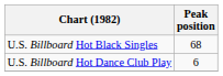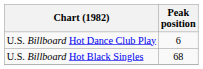 <table class="wikitable sortable">
 <tr>
 <th align="left">Chart (1982)</th>
 <th align="center">Peak<br>position</th>
 </tr>
 <tr>
+<td>U.S. <em>Billboard</em> <a href='#'>Hot Dance Club Play</a></td>
+<td align="center">6</td>
+</tr>
+<tr>
 <td>U.S. <em>Billboard</em> <a href='#'>Hot Black Singles</a></td>
 <td align="center">68</td>
 </tr>
 <tr>
-<td>U.S. <em>Billboard</em> <a href='#'>Hot Dance Club Play</a></td>
-<td align="center">6</td>
-</tr>
-<tr>
 </tr>
 </table>
